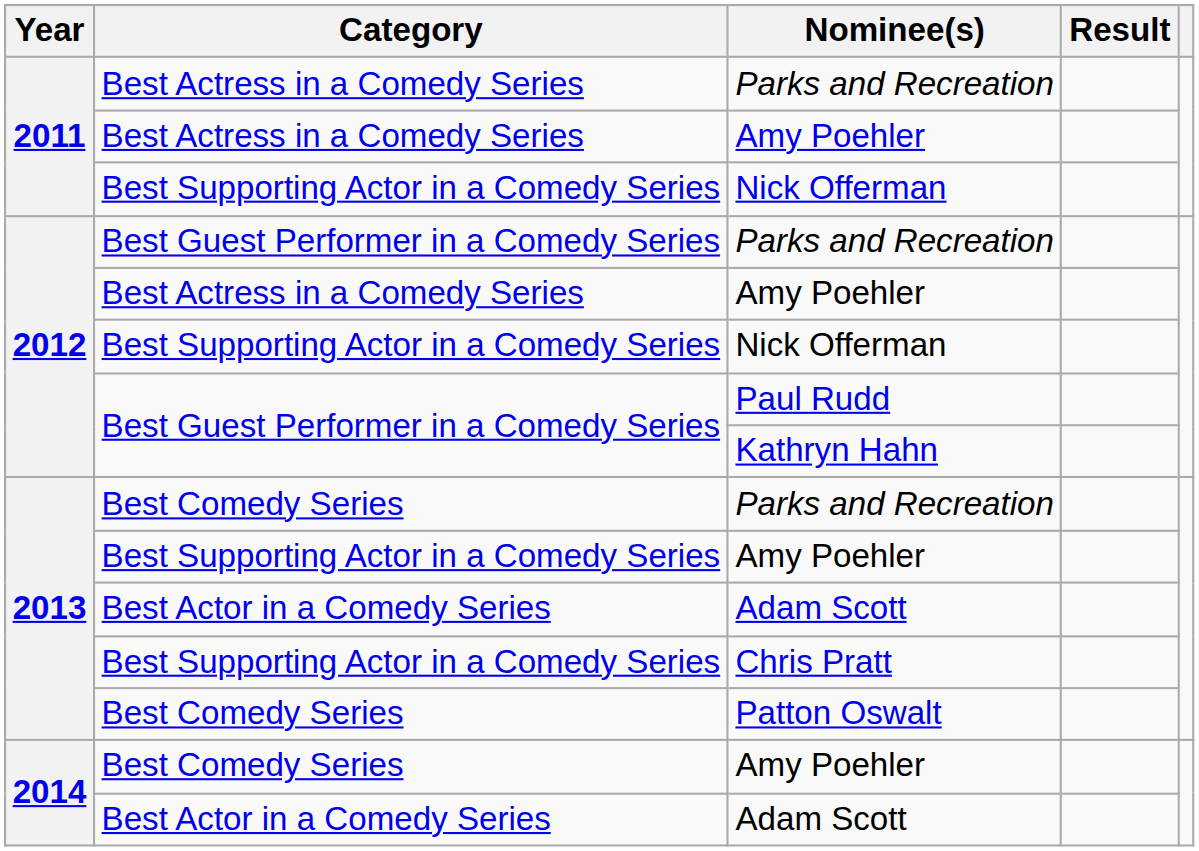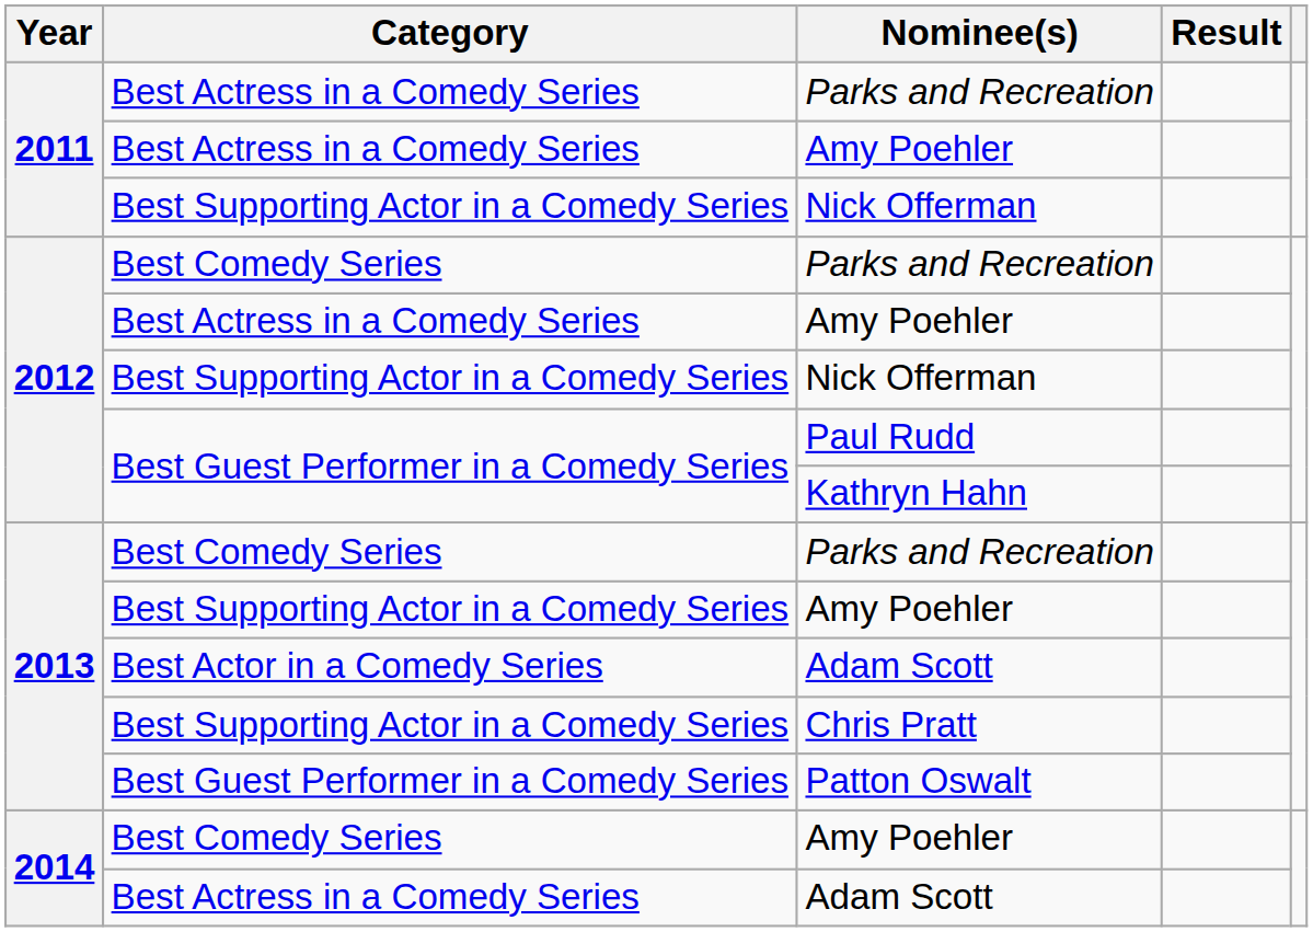 <table class="wikitable plainrowheaders">
 <tr>
 <th scope="col">Year</th>
 <th scope="col">Category</th>
 <th scope="col">Nominee(s)</th>
 <th scope="col">Result</th>
 <th scope="col"></th>
 </tr>
 <tr>
 <th scope="row" rowspan="3"><a href='#'>2011</a></th>
 <td><a href='#'>Best Actress in a Comedy Series</a></td>
 <td><em>Parks and Recreation</em></td>
 <td></td>
 <td style="text-align:center;" rowspan="3"></td>
 </tr>
 <tr>
 <td><a href='#'>Best Actress in a Comedy Series</a></td>
 <td><a href='#'>Amy Poehler</a></td>
 <td></td>
 </tr>
 <tr>
 <td><a href='#'>Best Supporting Actor in a Comedy Series</a></td>
 <td><a href='#'>Nick Offerman</a></td>
 <td></td>
 </tr>
 <tr>
 <th scope="row" rowspan="5"><a href='#'>2012</a></th>
-<td><a href='#'>Best Guest Performer in a Comedy Series</a></td>
+<td><a href='#'>Best Comedy Series</a></td>
 <td><em>Parks and Recreation</em></td>
 <td></td>
 <td style="text-align:center;" rowspan="5"></td>
 </tr>
 <tr>
 <td><a href='#'>Best Actress in a Comedy Series</a></td>
 <td>Amy Poehler</td>
 <td></td>
 </tr>
 <tr>
 <td><a href='#'>Best Supporting Actor in a Comedy Series</a></td>
 <td>Nick Offerman</td>
 <td></td>
 </tr>
 <tr>
 <td rowspan="2"><a href='#'>Best Guest Performer in a Comedy Series</a></td>
 <td><a href='#'>Paul Rudd</a></td>
 <td></td>
 </tr>
 <tr>
 <td><a href='#'>Kathryn Hahn</a></td>
 <td></td>
 </tr>
 <tr>
 <th scope="row" rowspan="5"><a href='#'>2013</a></th>
 <td><a href='#'>Best Comedy Series</a></td>
 <td><em>Parks and Recreation</em></td>
 <td></td>
 <td style="text-align:center;" rowspan="5"></td>
 </tr>
 <tr>
 <td><a href='#'>Best Supporting Actor in a Comedy Series</a></td>
 <td>Amy Poehler</td>
 <td></td>
 </tr>
 <tr>
 <td><a href='#'>Best Actor in a Comedy Series</a></td>
 <td><a href='#'>Adam Scott</a></td>
 <td></td>
 </tr>
 <tr>
 <td><a href='#'>Best Supporting Actor in a Comedy Series</a></td>
 <td><a href='#'>Chris Pratt</a></td>
 <td></td>
 </tr>
 <tr>
-<td><a href='#'>Best Comedy Series</a></td>
+<td><a href='#'>Best Guest Performer in a Comedy Series</a></td>
 <td><a href='#'>Patton Oswalt</a></td>
 <td></td>
 </tr>
 <tr>
 <th scope="row" rowspan="2"><a href='#'>2014</a></th>
 <td><a href='#'>Best Comedy Series</a></td>
 <td>Amy Poehler</td>
 <td></td>
 <td style="text-align:center;" rowspan="2"></td>
 </tr>
 <tr>
-<td><a href='#'>Best Actor in a Comedy Series</a></td>
+<td><a href='#'>Best Actress in a Comedy Series</a></td>
 <td>Adam Scott</td>
 <td></td>
 </tr>
 </table>
